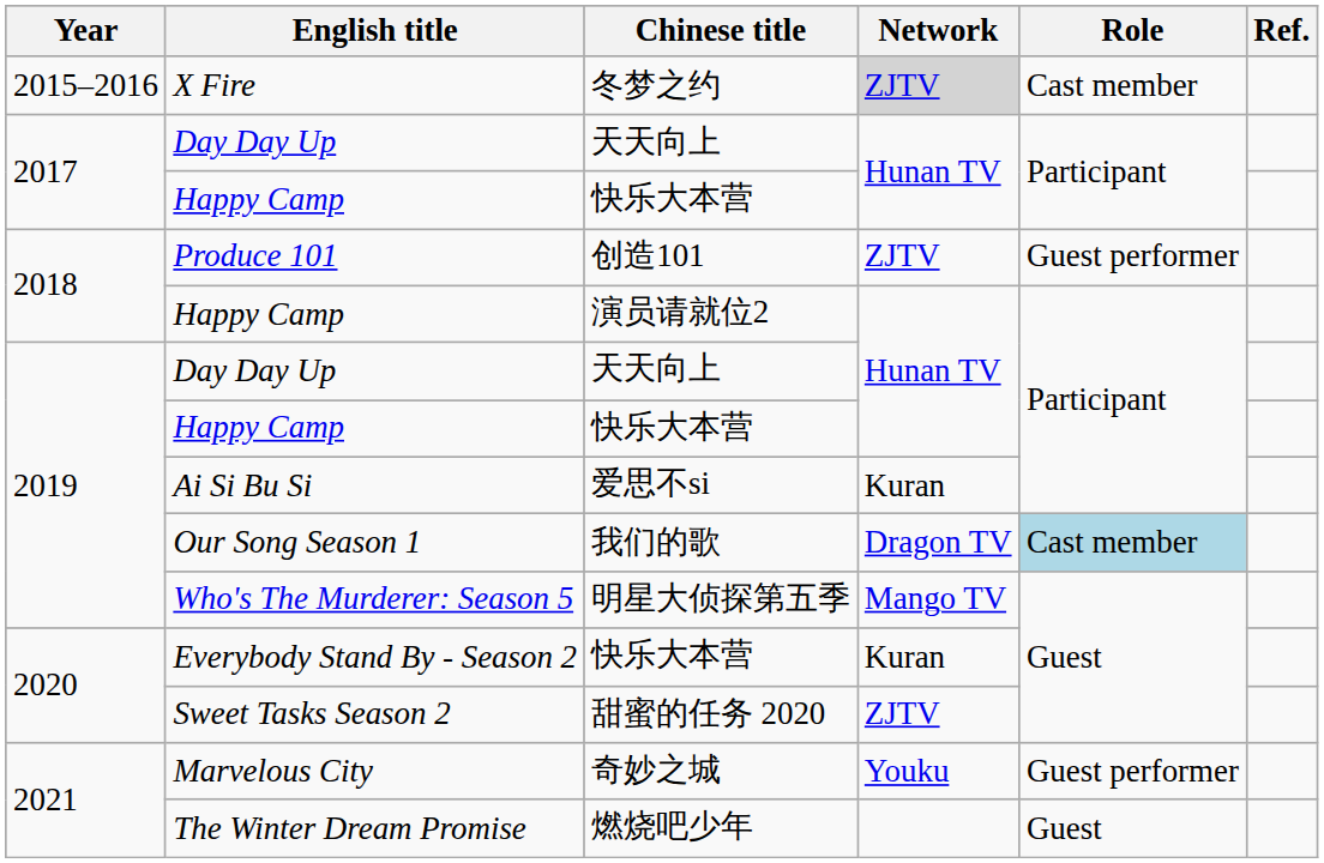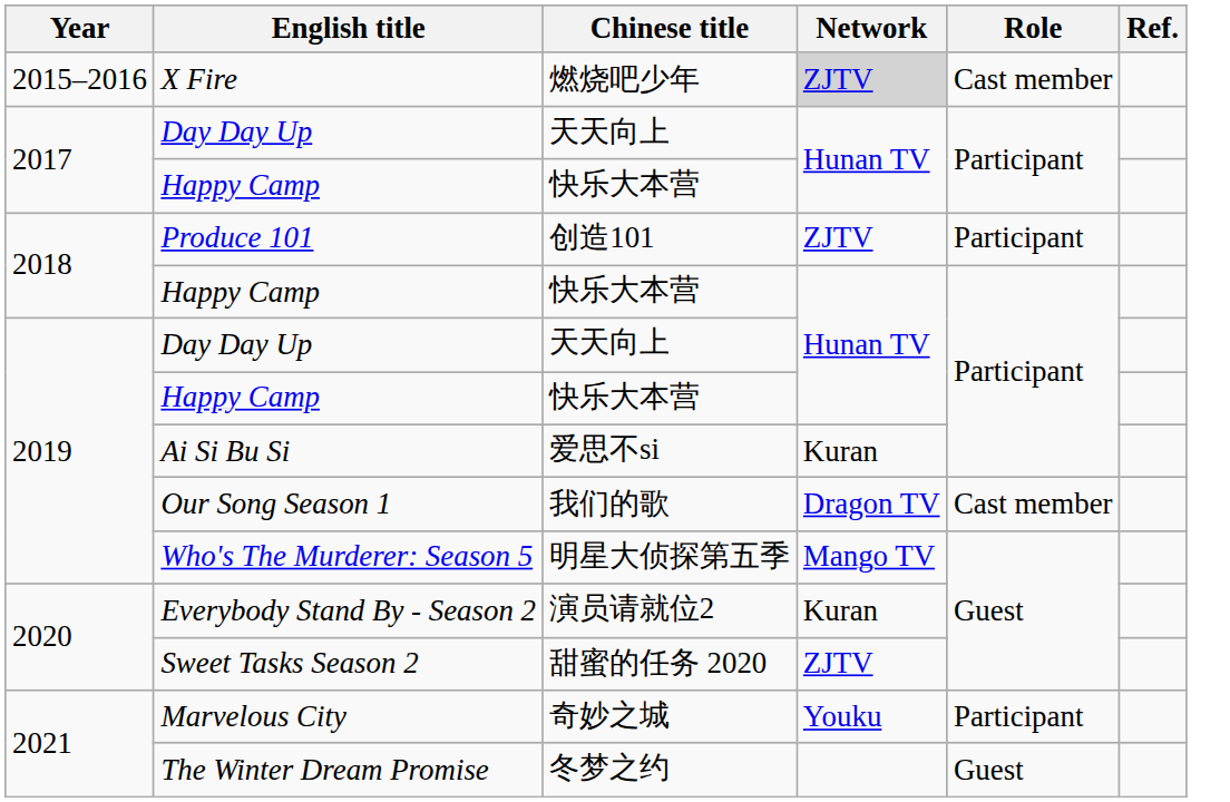 <table class="wikitable sortable">
 <tr>
 <th>Year</th>
 <th>English title</th>
 <th>Chinese title</th>
 <th>Network</th>
 <th>Role</th>
 <th class="unsortable">Ref.</th>
 </tr>
 <tr>
 <td>2015–2016</td>
 <td><em>X Fire</em></td>
-<td>冬梦之约</td>
+<td>燃烧吧少年</td>
 <td style="background: lightgrey;"><a href='#'>ZJTV</a></td>
 <td>Cast member</td>
 <td></td>
 </tr>
 <tr>
 <td rowspan=2>2017</td>
 <td><em><a href='#'>Day Day Up</a></em></td>
 <td>天天向上</td>
 <td rowspan="2"><a href='#'>Hunan TV</a></td>
 <td rowspan="2">Participant</td>
 <td></td>
 </tr>
 <tr>
 <td><em><a href='#'>Happy Camp</a></em></td>
 <td>快乐大本营</td>
 <td></td>
 </tr>
 <tr>
 <td rowspan=2>2018</td>
 <td><em><a href='#'>Produce 101</a></em></td>
 <td>创造101</td>
 <td><a href='#'>ZJTV</a></td>
-<td>Guest performer</td>
+<td>Participant</td>
 <td></td>
 </tr>
 <tr>
 <td><em>Happy Camp</em></td>
-<td>演员请就位2</td>
+<td>快乐大本营</td>
 <td rowspan="3"><a href='#'>Hunan TV</a></td>
 <td rowspan="4">Participant</td>
 <td></td>
 </tr>
 <tr>
 <td rowspan=5>2019</td>
 <td><em>Day Day Up</em></td>
 <td>天天向上</td>
 <td></td>
 </tr>
 <tr>
 <td><em><a href='#'>Happy Camp</a></em></td>
 <td>快乐大本营</td>
 <td></td>
 </tr>
 <tr>
 <td><em>Ai Si Bu Si</em></td>
 <td>爱思不si</td>
 <td>Kuran</td>
 <td></td>
 </tr>
 <tr>
 <td><em>Our Song Season 1</em></td>
 <td>我们的歌</td>
 <td><a href='#'>Dragon TV</a></td>
-<td style="background: lightblue;">Cast member</td>
+<td>Cast member</td>
 <td></td>
 </tr>
 <tr>
 <td><em><a href='#'>Who's The Murderer: Season 5</a></em></td>
 <td>明星大侦探第五季</td>
 <td><a href='#'>Mango TV</a></td>
 <td rowspan="3">Guest</td>
 <td></td>
 </tr>
 <tr>
 <td rowspan="2">2020</td>
 <td><em>Everybody Stand By - Season 2</em></td>
-<td>快乐大本营</td>
+<td>演员请就位2</td>
 <td>Kuran</td>
 <td></td>
 </tr>
 <tr>
 <td><em>Sweet Tasks Season 2</em></td>
 <td>甜蜜的任务 2020</td>
 <td><a href='#'>ZJTV</a></td>
 <td></td>
 </tr>
 <tr>
 <td rowspan="2">2021</td>
 <td><em>Marvelous City</em></td>
 <td>奇妙之城</td>
 <td><a href='#'>Youku</a></td>
-<td>Guest performer</td>
+<td>Participant</td>
 <td></td>
 </tr>
 <tr>
 <td><em>The Winter Dream Promise</em></td>
-<td>燃烧吧少年</td>
+<td>冬梦之约</td>
 <td></td>
 <td>Guest</td>
 <td></td>
 </tr>
 </table>
